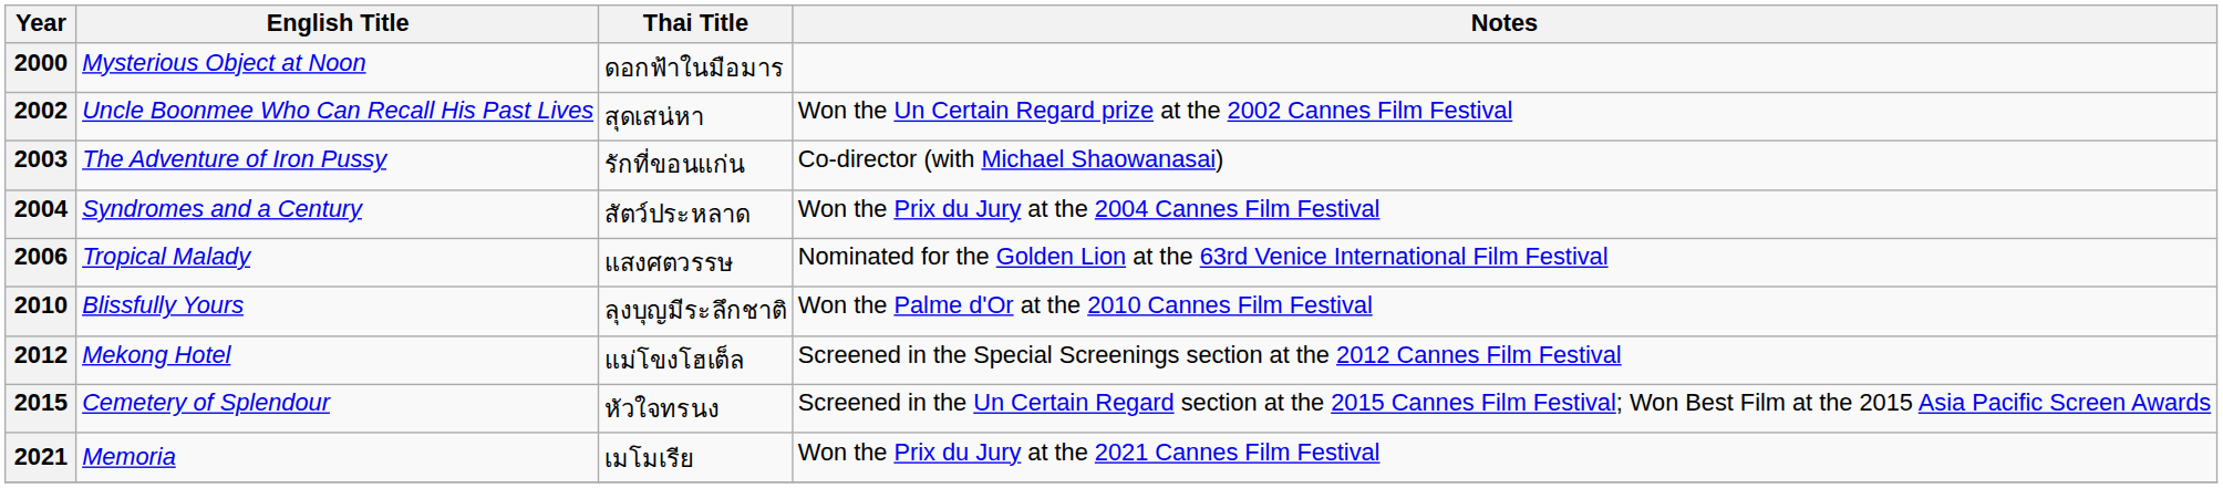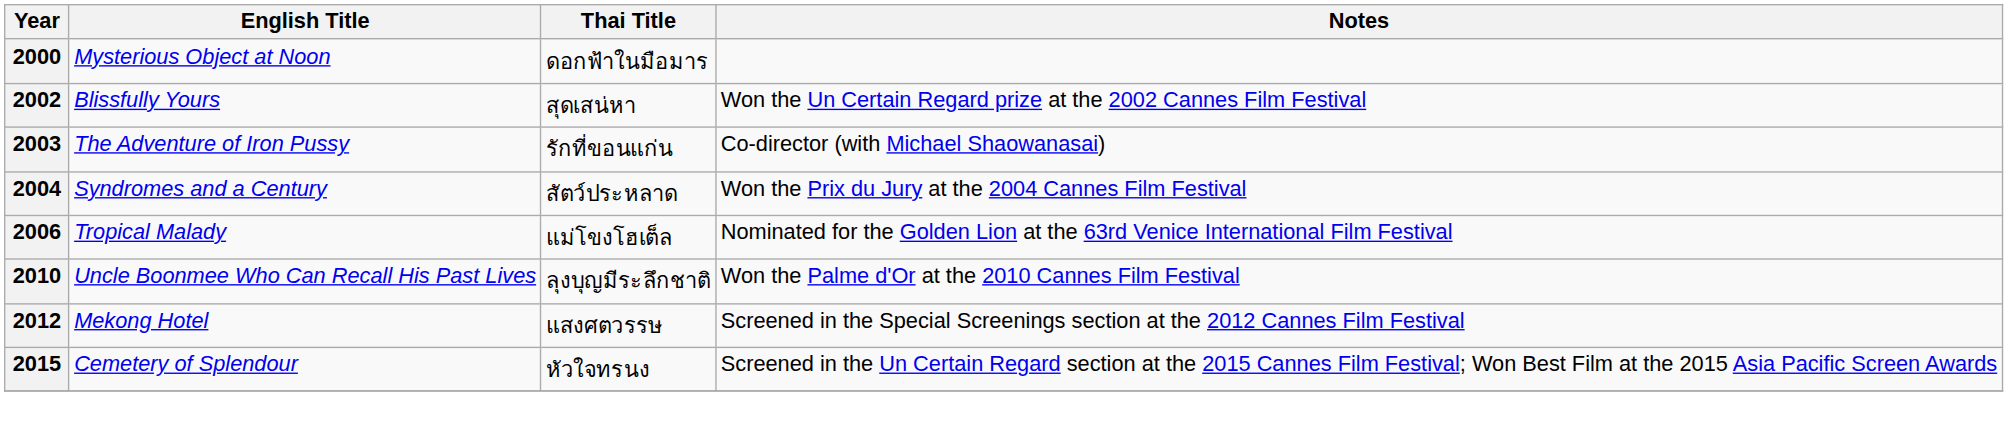 <table class="wikitable">
 <tr>
 <th align="left" valign="top" width="40">Year</th>
 <th align="left" valign="top">English Title</th>
 <th align="left" valign="top">Thai Title</th>
 <th align="left" valign="top">Notes</th>
 </tr>
 <tr>
 <th align="left" valign="top">2000</th>
 <td align="left" valign="top"><em><a href='#'>Mysterious Object at Noon</a></em></td>
 <td align="left" valign="top">ดอกฟ้าในมือมาร</td>
 <td align="left" valign="top"></td>
 </tr>
 <tr>
 <th align="left" valign="top">2002</th>
-<td align="left" valign="top"><em><a href='#'>Uncle Boonmee Who Can Recall His Past Lives</a></em></td>
+<td align="left" valign="top"><em><a href='#'>Blissfully Yours</a></em></td>
 <td align="left" valign="top">สุดเสน่หา</td>
 <td align="left" valign="top">Won the <a href='#'>Un Certain Regard prize</a> at the <a href='#'>2002 Cannes Film Festival</a></td>
 </tr>
 <tr>
 <th align="left" valign="top">2003</th>
 <td align="left" valign="top"><em><a href='#'>The Adventure of Iron Pussy</a></em></td>
 <td align="left" valign="top">รักที่ขอนแก่น</td>
 <td align="left" valign="top">Co-director (with <a href='#'>Michael Shaowanasai</a>)</td>
 </tr>
 <tr>
 <th align="left" valign="top">2004</th>
 <td align="left" valign="top"><em><a href='#'>Syndromes and a Century</a></em></td>
 <td align="left" valign="top">สัตว์ประหลาด</td>
 <td align="left" valign="top">Won the <a href='#'>Prix du Jury</a> at the <a href='#'>2004 Cannes Film Festival</a></td>
 </tr>
 <tr>
 <th align="left" valign="top">2006</th>
 <td align="left" valign="top"><em><a href='#'>Tropical Malady</a></em></td>
-<td align="left" valign="top">แสงศตวรรษ</td>
+<td align="left" valign="top">แม่โขงโฮเต็ล</td>
 <td align="left" valign="top">Nominated for the <a href='#'>Golden Lion</a> at the <a href='#'>63rd Venice International Film Festival</a></td>
 </tr>
 <tr>
 <th align="left" valign="top">2010</th>
-<td align="left" valign="top"><em><a href='#'>Blissfully Yours</a></em></td>
+<td align="left" valign="top"><em><a href='#'>Uncle Boonmee Who Can Recall His Past Lives</a></em></td>
 <td align="left" valign="top">ลุงบุญมีระลึกชาติ</td>
 <td align="left" valign="top">Won the <a href='#'>Palme d'Or</a> at the <a href='#'>2010 Cannes Film Festival</a></td>
 </tr>
 <tr>
 <th align="left" valign="top">2012</th>
 <td align="left" valign="top"><em><a href='#'>Mekong Hotel</a></em></td>
-<td align="left" valign="top">แม่โขงโฮเต็ล</td>
+<td align="left" valign="top">แสงศตวรรษ</td>
 <td align="left" valign="top">Screened in the Special Screenings section at the <a href='#'>2012 Cannes Film Festival</a></td>
 </tr>
 <tr>
 <th align="left" valign="top">2015</th>
 <td align="left" valign="top"><em><a href='#'>Cemetery of Splendour</a></em></td>
 <td align="left" valign="top">หัวใจทรนง</td>
 <td align="left" valign="top">Screened in the <a href='#'>Un Certain Regard</a> section at the <a href='#'>2015 Cannes Film Festival</a>; Won Best Film at the 2015 <a href='#'>Asia Pacific Screen Awards</a></td>
 </tr>
 <tr>
-<th>2021</th>
-<td><em><a href='#'>Memoria</a></em></td>
-<td align="left" valign="top">เมโมเรีย</td>
-<td align="left" valign="top">Won the <a href='#'>Prix du Jury</a> at the <a href='#'>2021 Cannes Film Festival</a></td>
-</tr>
-<tr>
 </tr>
 </table>
